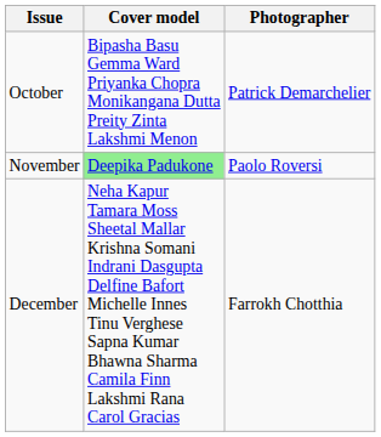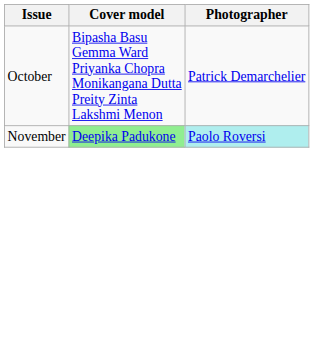 <table class="sortable wikitable">
 <tr>
 <th>Issue</th>
 <th>Cover model</th>
 <th>Photographer</th>
 </tr>
 <tr>
 <td>October</td>
 <td><a href='#'>Bipasha Basu</a><br><a href='#'>Gemma Ward</a><br><a href='#'>Priyanka Chopra</a><br><a href='#'>Monikangana Dutta</a><br><a href='#'>Preity Zinta</a><br><a href='#'>Lakshmi Menon</a></td>
 <td><a href='#'>Patrick Demarchelier</a></td>
 </tr>
 <tr>
 <td>November</td>
 <td style="background: lightgreen;"><a href='#'>Deepika Padukone</a></td>
-<td><a href='#'>Paolo Roversi</a></td>
-</tr>
-<tr>
-<td>December</td>
-<td><a href='#'>Neha Kapur</a><br><a href='#'>Tamara Moss</a><br><a href='#'>Sheetal Mallar</a><br> Krishna Somani <br><a href='#'>Indrani Dasgupta</a><br><a href='#'>Delfine Bafort</a><br> Michelle Innes <br> Tinu Verghese <br> Sapna Kumar <br> Bhawna Sharma <br><a href='#'>Camila Finn</a><br> Lakshmi Rana <br><a href='#'>Carol Gracias</a></td>
-<td>Farrokh Chotthia</td>
+<td style="background: paleturquoise;"><a href='#'>Paolo Roversi</a></td>
 </tr>
 </table>
